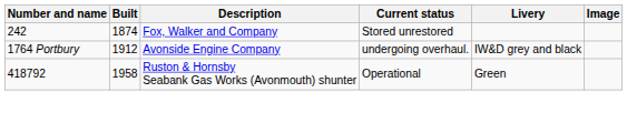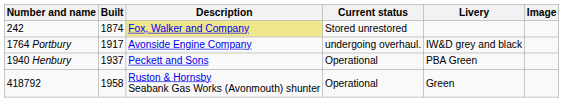 <table class="wikitable">
 <tr>
 <th>Number and name</th>
 <th>Built</th>
 <th>Description</th>
 <th>Current status</th>
 <th>Livery</th>
 <th>Image</th>
 </tr>
 <tr>
 <td>242</td>
 <td>1874</td>
-<td><a href='#'>Fox, Walker and Company</a> </td>
+<td style="background: khaki;"><a href='#'>Fox, Walker and Company</a> </td>
 <td>Stored unrestored</td>
 <td></td>
 <td></td>
 </tr>
 <tr>
 <td>1764 <em>Portbury</em></td>
-<td>1912</td>
+<td>1917</td>
 <td><a href='#'>Avonside Engine Company</a> </td>
 <td>undergoing overhaul.</td>
 <td>IW&D grey and black</td>
+<td></td>
+</tr>
+<tr>
+<td>1940 <em>Henbury</em></td>
+<td>1937</td>
+<td><a href='#'>Peckett and Sons</a> </td>
+<td>Operational</td>
+<td>PBA Green</td>
 <td></td>
 </tr>
 <tr>
 <td>418792</td>
 <td>1958</td>
 <td><a href='#'>Ruston & Hornsby</a> <br>Seabank Gas Works (Avonmouth) shunter</td>
 <td>Operational</td>
 <td>Green</td>
 <td></td>
 </tr>
 </table>
